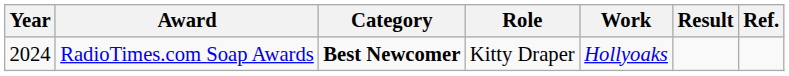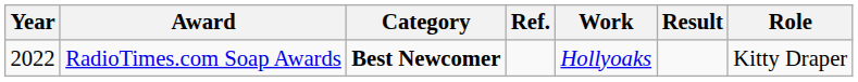 <table class="wikitable plainrowheaders">
 <tr>
 <th>Year</th>
 <th>Award</th>
 <th>Category</th>
-<th>Role</th>
+<th>Ref.</th>
 <th>Work</th>
 <th>Result</th>
-<th>Ref.</th>
+<th>Role</th>
 </tr>
 <tr>
-<td>2024</td>
+<td>2022</td>
 <td><a href='#'>RadioTimes.com Soap Awards</a></td>
 <td><strong>Best Newcomer</strong></td>
-<td>Kitty Draper</td>
+<td></td>
 <td><em><a href='#'>Hollyoaks</a></em></td>
 <td></td>
-<td></td>
+<td>Kitty Draper</td>
 </tr>
 </table>
